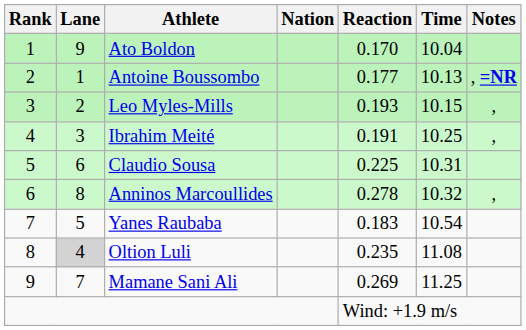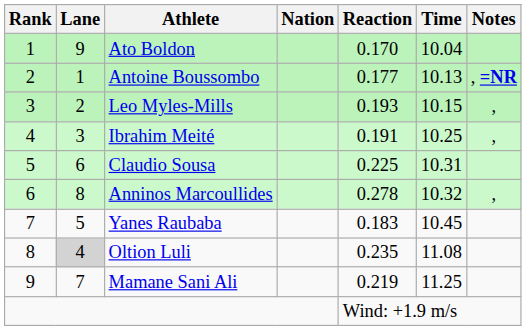 <table class="wikitable sortable" style="text-align:center">
 <tr>
 <th>Rank</th>
 <th>Lane</th>
 <th>Athlete</th>
 <th>Nation</th>
 <th>Reaction</th>
 <th>Time</th>
 <th>Notes</th>
 </tr>
 <tr bgcolor=bbf3bb>
 <td>1</td>
 <td>9</td>
 <td align="left"><a href='#'>Ato Boldon</a></td>
 <td align="left"></td>
 <td align="center">0.170</td>
 <td>10.04</td>
 <td></td>
 </tr>
 <tr bgcolor=bbf3bb>
 <td>2</td>
 <td>1</td>
 <td align="left"><a href='#'>Antoine Boussombo</a></td>
 <td align="left"></td>
 <td align="center">0.177</td>
 <td>10.13</td>
 <td>, <strong><a href='#'>=NR</a></strong></td>
 </tr>
 <tr bgcolor=bbf3bb>
 <td>3</td>
 <td>2</td>
 <td align="left"><a href='#'>Leo Myles-Mills</a></td>
 <td align="left"></td>
 <td align="center">0.193</td>
 <td>10.15</td>
 <td>, </td>
 </tr>
 <tr bgcolor=ccf9cc>
 <td>4</td>
 <td>3</td>
 <td align="left"><a href='#'>Ibrahim Meité</a></td>
 <td align="left"></td>
 <td align="center">0.191</td>
 <td>10.25</td>
 <td>, </td>
 </tr>
 <tr bgcolor=ccf9cc>
 <td>5</td>
 <td>6</td>
 <td align="left"><a href='#'>Claudio Sousa</a></td>
 <td align="left"></td>
 <td align="center">0.225</td>
 <td>10.31</td>
 <td></td>
 </tr>
 <tr bgcolor=ccf9cc>
 <td>6</td>
 <td>8</td>
 <td align="left"><a href='#'>Anninos Marcoullides</a></td>
 <td align="left"></td>
 <td align="center">0.278</td>
 <td>10.32</td>
 <td>, </td>
 </tr>
 <tr>
 <td>7</td>
 <td>5</td>
 <td align="left"><a href='#'>Yanes Raubaba</a></td>
 <td align="left"></td>
 <td align="center">0.183</td>
-<td>10.54</td>
+<td>10.45</td>
 <td></td>
 </tr>
 <tr>
 <td>8</td>
 <td style="background: lightgrey;">4</td>
 <td align="left"><a href='#'>Oltion Luli</a></td>
 <td align="left"></td>
 <td align="center">0.235</td>
 <td>11.08</td>
 <td></td>
 </tr>
 <tr>
 <td>9</td>
 <td>7</td>
 <td align="left"><a href='#'>Mamane Sani Ali</a></td>
 <td align="left"></td>
-<td align="center">0.269</td>
+<td align="center">0.219</td>
 <td>11.25</td>
 <td></td>
 </tr>
 <tr class="sortbottom">
 <td colspan=4></td>
 <td colspan="3" style="text-align:left;">Wind: +1.9 m/s</td>
 </tr>
 </table>
